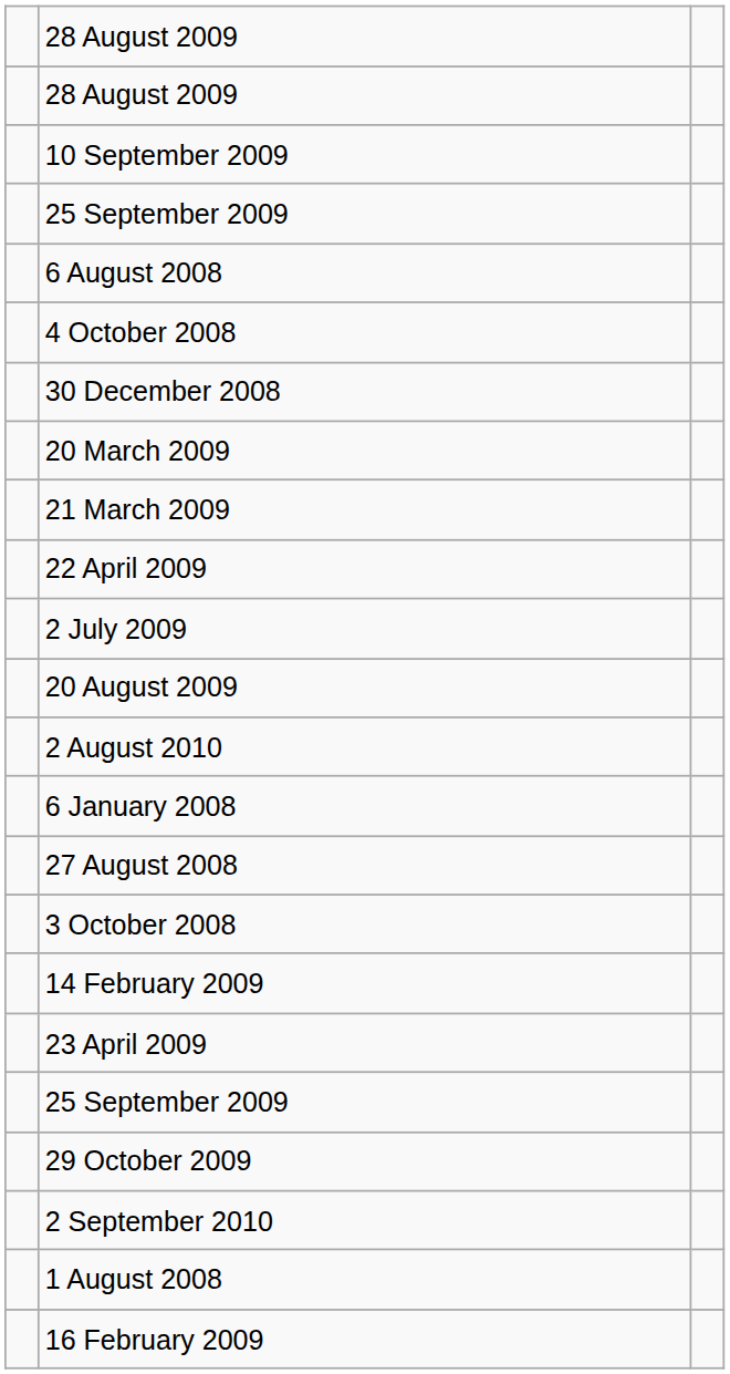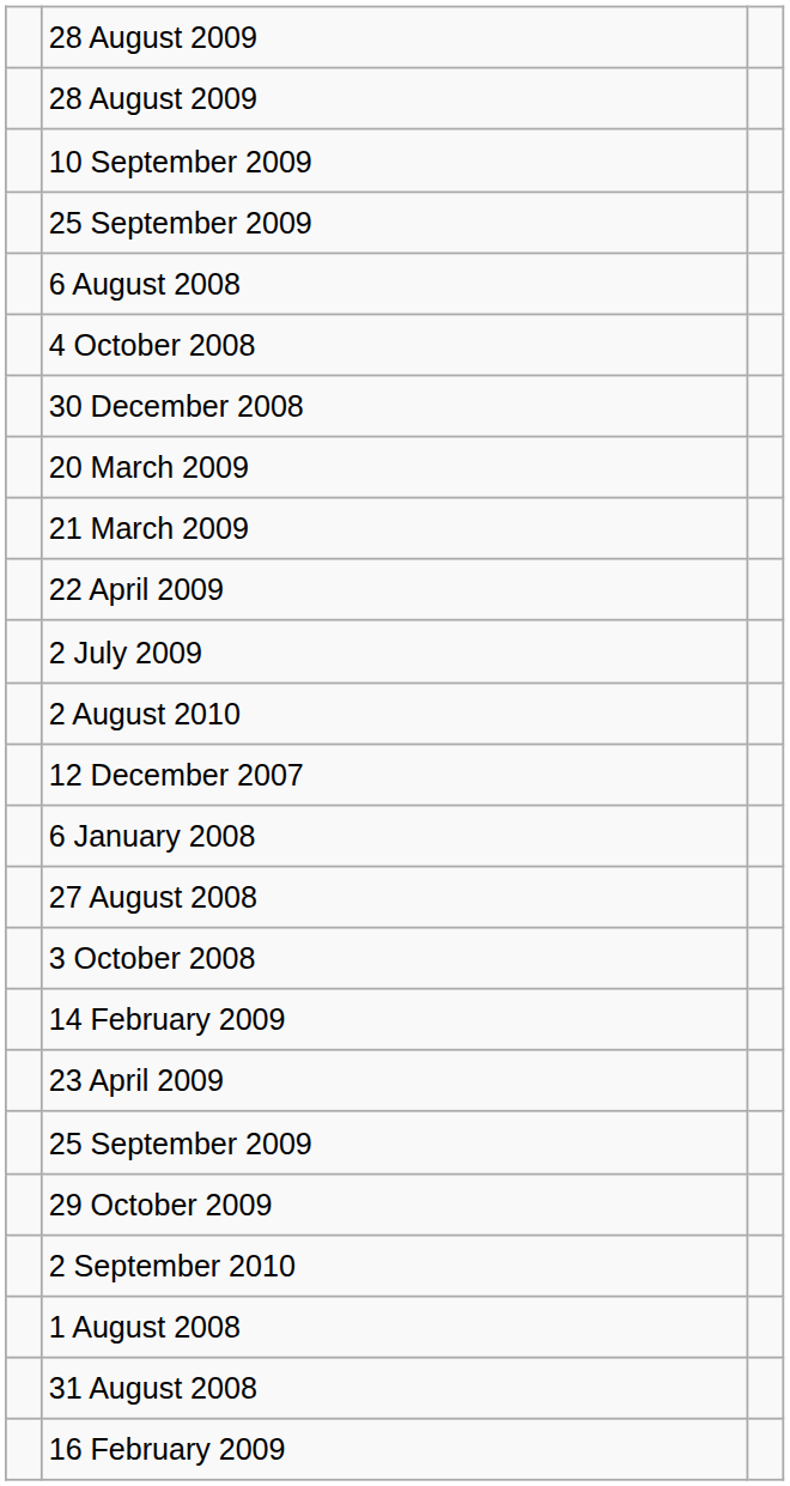 <table class="wikitable" style="font-size: 89%; float: left; width: 26em; margin-right: 1em; height: 700px">
 <tr>
 <td></td>
 <td>28 August 2009</td>
 <td></td>
 </tr>
 <tr>
 <td></td>
 <td>28 August 2009</td>
 <td></td>
 </tr>
 <tr>
 <td></td>
 <td>10 September 2009</td>
 <td></td>
 </tr>
 <tr>
 <td></td>
 <td>25 September 2009</td>
 <td></td>
 </tr>
 <tr>
 <td></td>
 <td>6 August 2008</td>
 <td></td>
 </tr>
 <tr>
 <td></td>
 <td>4 October 2008</td>
 <td></td>
 </tr>
 <tr>
 <td></td>
 <td>30 December 2008</td>
 <td></td>
 </tr>
 <tr>
 <td></td>
 <td>20 March 2009</td>
 <td></td>
 </tr>
 <tr>
 <td></td>
 <td>21 March 2009</td>
 <td></td>
 </tr>
 <tr>
 <td></td>
 <td>22 April 2009</td>
 <td></td>
 </tr>
 <tr>
 <td></td>
 <td>2 July 2009</td>
 <td></td>
 </tr>
 <tr>
 <td></td>
-<td>20 August 2009</td>
+<td>2 August 2010</td>
 <td></td>
 </tr>
 <tr>
 <td></td>
-<td>2 August 2010</td>
+<td>12 December 2007</td>
 <td></td>
 </tr>
 <tr>
 <td></td>
 <td>6 January 2008</td>
 <td></td>
 </tr>
 <tr>
 <td></td>
 <td>27 August 2008</td>
 <td></td>
 </tr>
 <tr>
 <td></td>
 <td>3 October 2008</td>
 <td></td>
 </tr>
 <tr>
 <td></td>
 <td>14 February 2009</td>
 <td></td>
 </tr>
 <tr>
 <td></td>
 <td>23 April 2009</td>
 <td></td>
 </tr>
 <tr>
 <td></td>
 <td>25 September 2009</td>
 <td></td>
 </tr>
 <tr>
 <td></td>
 <td>29 October 2009</td>
 <td></td>
 </tr>
 <tr>
 <td></td>
 <td>2 September 2010</td>
 <td></td>
 </tr>
 <tr>
 <td></td>
 <td>1 August 2008</td>
 <td></td>
 </tr>
 <tr>
 <td></td>
+<td>31 August 2008</td>
+<td></td>
+</tr>
+<tr>
+<td></td>
 <td>16 February 2009</td>
 <td></td>
 </tr>
 </table>
